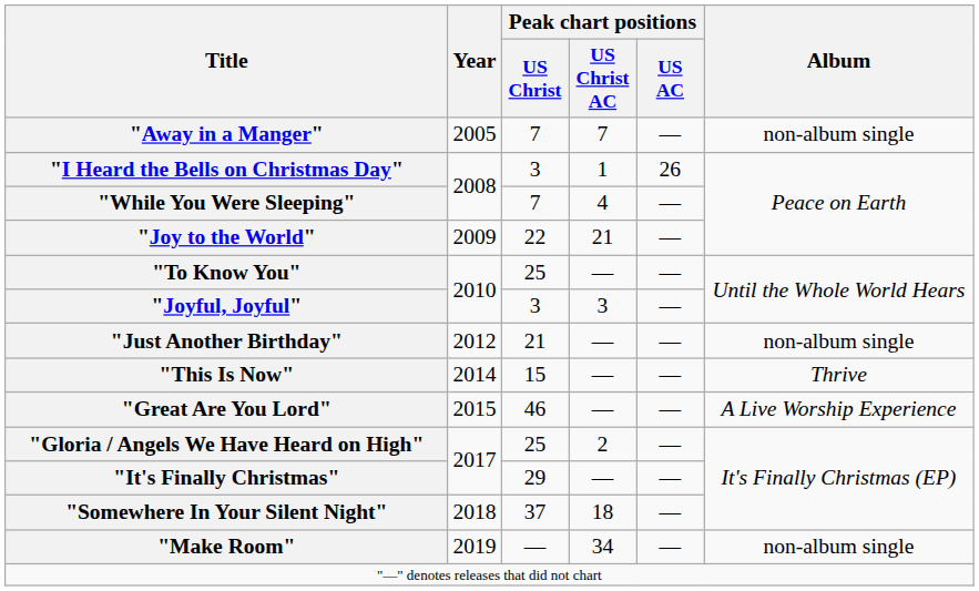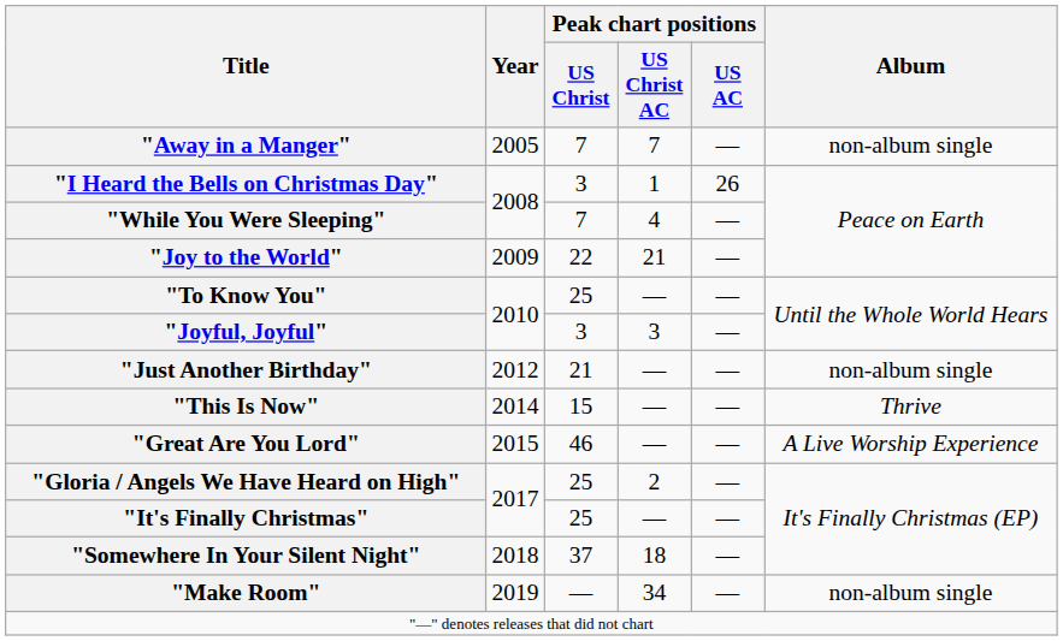 <table class="wikitable plainrowheaders" style="text-align:center;">
 <tr>
 <th scope="col" rowspan="2" style="width:20em;">Title</th>
 <th scope="col" rowspan="2">Year</th>
 <th scope="col" colspan="3">Peak chart positions</th>
 <th scope="col" rowspan="2" style="width:12em;">Album</th>
 </tr>
 <tr>
 <th style="width:3em; font-size:90%"><a href='#'>US<br>Christ</a><br></th>
 <th style="width:3em; font-size:90%"><a href='#'>US<br>Christ<br>AC</a><br></th>
 <th style="width:3em; font-size:90%"><a href='#'>US<br>AC</a><br></th>
 </tr>
 <tr>
 <th scope="row">"<a href='#'>Away in a Manger</a>"</th>
 <td>2005</td>
 <td>7</td>
 <td>7</td>
 <td>—</td>
 <td>non-album single</td>
 </tr>
 <tr>
 <th scope="row">"<a href='#'>I Heard the Bells on Christmas Day</a>"</th>
 <td rowspan="2">2008</td>
 <td>3</td>
 <td>1</td>
 <td>26</td>
 <td rowspan="3"><em>Peace on Earth</em></td>
 </tr>
 <tr>
 <th scope="row">"While You Were Sleeping"</th>
 <td>7</td>
 <td>4</td>
 <td>—</td>
 </tr>
 <tr>
 <th scope="row">"<a href='#'>Joy to the World</a>"</th>
 <td>2009</td>
 <td>22</td>
 <td>21</td>
 <td>—</td>
 </tr>
 <tr>
 <th scope="row">"To Know You"</th>
 <td rowspan="2">2010</td>
 <td>25</td>
 <td>—</td>
 <td>—</td>
 <td rowspan="2"><em>Until the Whole World Hears</em></td>
 </tr>
 <tr>
 <th scope="row">"<a href='#'>Joyful, Joyful</a>"</th>
 <td>3</td>
 <td>3</td>
 <td>—</td>
 </tr>
 <tr>
 <th scope="row">"Just Another Birthday"</th>
 <td>2012</td>
 <td>21</td>
 <td>—</td>
 <td>—</td>
 <td>non-album single</td>
 </tr>
 <tr>
 <th scope="row">"This Is Now"</th>
 <td>2014</td>
 <td>15</td>
 <td>—</td>
 <td>—</td>
 <td><em>Thrive</em></td>
 </tr>
 <tr>
 <th scope="row">"Great Are You Lord"</th>
 <td>2015</td>
 <td>46</td>
 <td>—</td>
 <td>—</td>
 <td><em>A Live Worship Experience</em></td>
 </tr>
 <tr>
 <th scope="row">"Gloria / Angels We Have Heard on High"</th>
 <td rowspan="2">2017</td>
 <td>25</td>
 <td>2</td>
 <td>—</td>
 <td rowspan="3"><em>It's Finally Christmas (EP)</em></td>
 </tr>
 <tr>
 <th scope="row">"It's Finally Christmas"</th>
-<td>29</td>
+<td>25</td>
 <td>—</td>
 <td>—</td>
 </tr>
 <tr>
 <th scope="row">"Somewhere In Your Silent Night"</th>
 <td>2018</td>
 <td>37</td>
 <td>18</td>
 <td>—</td>
 </tr>
 <tr>
 <th scope="row">"Make Room"<br></th>
 <td>2019</td>
 <td>—</td>
 <td>34</td>
 <td>—</td>
 <td>non-album single</td>
 </tr>
 <tr>
 <td colspan="10" style="font-size:8pt">"—" denotes releases that did not chart</td>
 </tr>
 </table>
